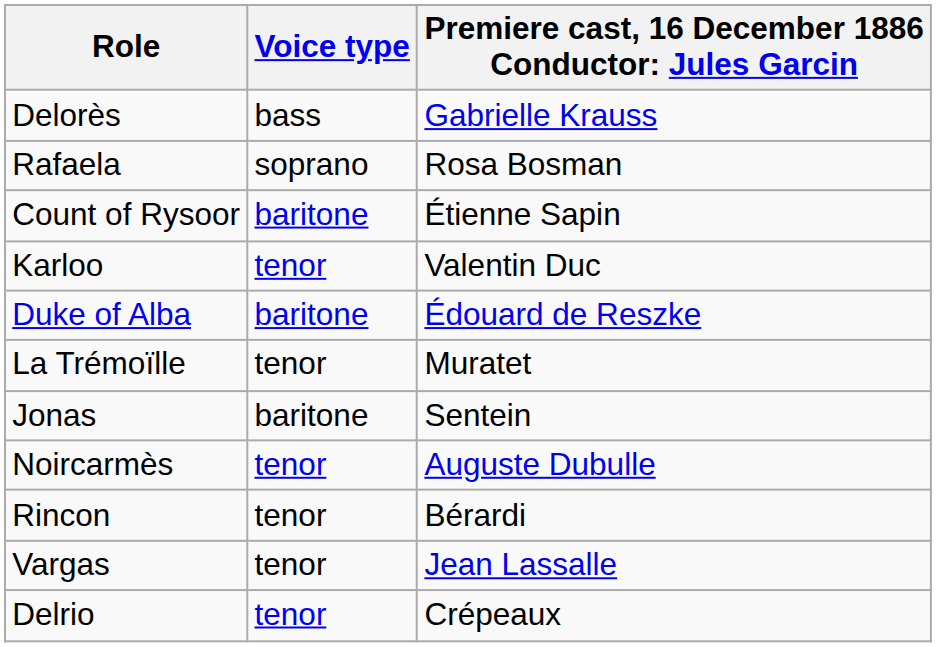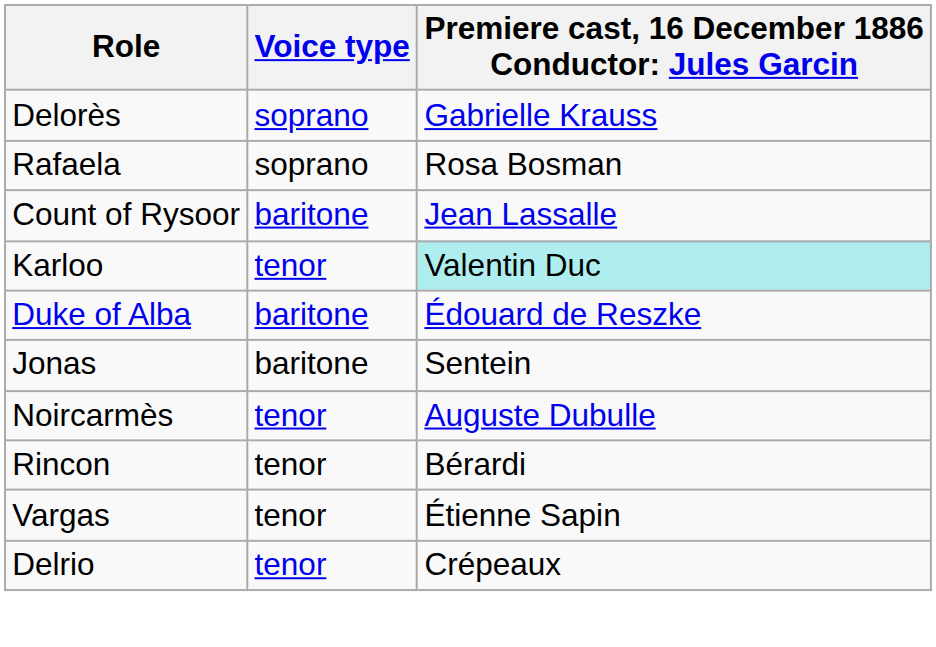 <table class="wikitable">
 <tr>
 <th>Role</th>
 <th><a href='#'>Voice type</a></th>
 <th>Premiere cast, 16 December 1886<br>Conductor: <a href='#'>Jules&nbsp;Garcin</a></th>
 </tr>
 <tr>
 <td>Delorès</td>
-<td>bass</td>
+<td><a href='#'>soprano</a></td>
 <td><a href='#'>Gabrielle Krauss</a></td>
 </tr>
 <tr>
 <td>Rafaela</td>
 <td>soprano</td>
 <td>Rosa Bosman</td>
 </tr>
 <tr>
 <td>Count of Rysoor</td>
 <td><a href='#'>baritone</a></td>
-<td>Étienne Sapin</td>
+<td><a href='#'>Jean Lassalle</a></td>
 </tr>
 <tr>
 <td>Karloo</td>
 <td><a href='#'>tenor</a></td>
-<td>Valentin Duc</td>
+<td style="background: paleturquoise;">Valentin Duc</td>
 </tr>
 <tr>
 <td><a href='#'>Duke of Alba</a></td>
 <td><a href='#'>baritone</a></td>
 <td><a href='#'>Édouard de Reszke</a></td>
-</tr>
-<tr>
-<td>La Trémoïlle</td>
-<td>tenor</td>
-<td>Muratet</td>
 </tr>
 <tr>
 <td>Jonas</td>
 <td>baritone</td>
 <td>Sentein</td>
 </tr>
 <tr>
 <td>Noircarmès</td>
 <td><a href='#'>tenor</a></td>
 <td><a href='#'>Auguste Dubulle</a></td>
 </tr>
 <tr>
 <td>Rincon</td>
 <td>tenor</td>
 <td>Bérardi</td>
 </tr>
 <tr>
 <td>Vargas</td>
 <td>tenor</td>
-<td><a href='#'>Jean Lassalle</a></td>
+<td>Étienne Sapin</td>
 </tr>
 <tr>
 <td>Delrio</td>
 <td><a href='#'>tenor</a></td>
 <td>Crépeaux</td>
 </tr>
 </table>
